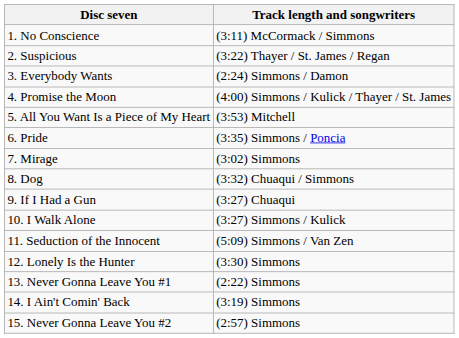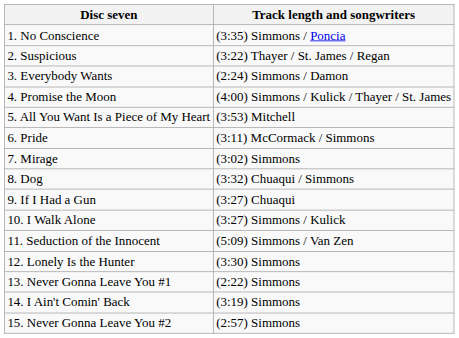 <table class="wikitable">
 <tr>
 <th>Disc seven</th>
 <th>Track length and songwriters</th>
 </tr>
 <tr>
 <td>1. No Conscience</td>
-<td>(3:11) McCormack / Simmons</td>
+<td>(3:35) Simmons / <a href='#'>Poncia</a></td>
 </tr>
 <tr>
 <td>2. Suspicious</td>
 <td>(3:22) Thayer / St. James / Regan</td>
 </tr>
 <tr>
 <td>3. Everybody Wants</td>
 <td>(2:24) Simmons / Damon</td>
 </tr>
 <tr>
 <td>4. Promise the Moon</td>
 <td>(4:00) Simmons / Kulick / Thayer / St. James</td>
 </tr>
 <tr>
 <td>5. All You Want Is a Piece of My Heart</td>
 <td>(3:53) Mitchell</td>
 </tr>
 <tr>
 <td>6. Pride</td>
-<td>(3:35) Simmons / <a href='#'>Poncia</a></td>
+<td>(3:11) McCormack / Simmons</td>
 </tr>
 <tr>
 <td>7. Mirage</td>
 <td>(3:02) Simmons</td>
 </tr>
 <tr>
 <td>8. Dog</td>
 <td>(3:32) Chuaqui / Simmons</td>
 </tr>
 <tr>
 <td>9. If I Had a Gun</td>
 <td>(3:27) Chuaqui</td>
 </tr>
 <tr>
 <td>10. I Walk Alone</td>
 <td>(3:27) Simmons / Kulick</td>
 </tr>
 <tr>
 <td>11. Seduction of the Innocent</td>
 <td>(5:09) Simmons / Van Zen</td>
 </tr>
 <tr>
 <td>12. Lonely Is the Hunter</td>
 <td>(3:30) Simmons</td>
 </tr>
 <tr>
 <td>13. Never Gonna Leave You #1</td>
 <td>(2:22) Simmons</td>
 </tr>
 <tr>
 <td>14. I Ain't Comin' Back</td>
 <td>(3:19) Simmons</td>
 </tr>
 <tr>
 <td>15. Never Gonna Leave You #2</td>
 <td>(2:57) Simmons</td>
 </tr>
 </table>
